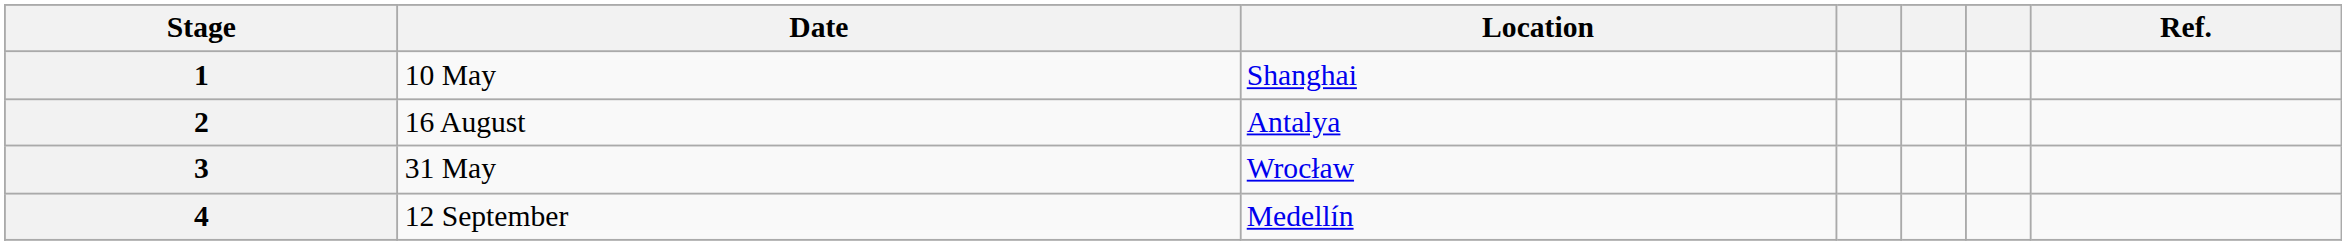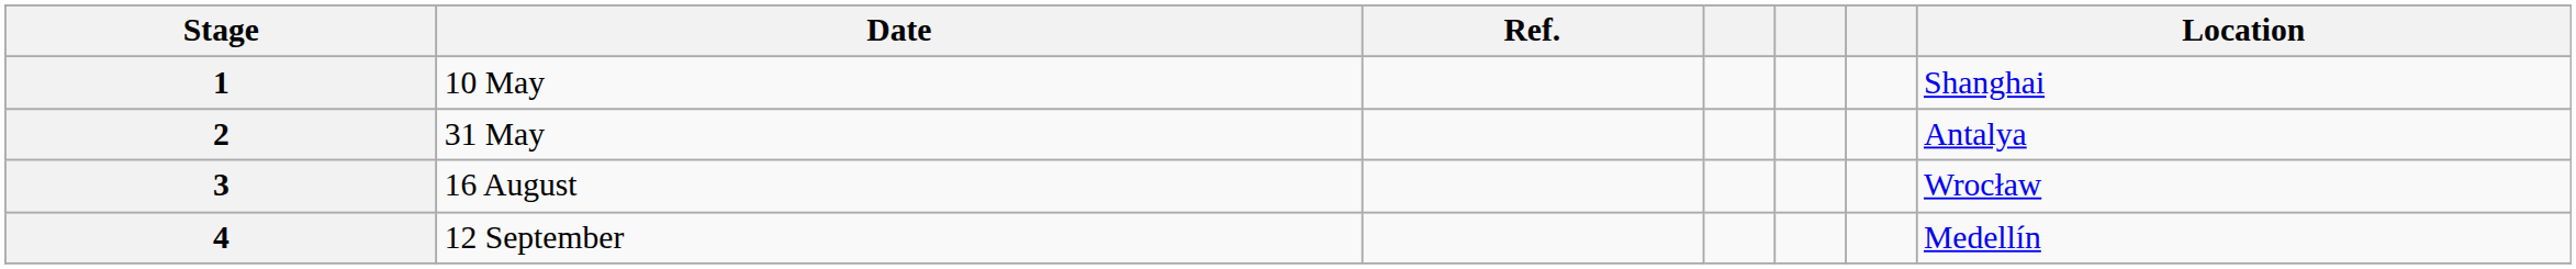 <table class="wikitable" style="width:100%">
 <tr>
 <th>Stage</th>
 <th>Date</th>
-<th>Location</th>
+<th>Ref.</th>
 <th></th>
 <th></th>
 <th></th>
-<th>Ref.</th>
+<th>Location</th>
 </tr>
 <tr>
 <th>1</th>
 <td>10 May</td>
-<td> <a href='#'>Shanghai</a></td>
 <td></td>
 <td></td>
 <td></td>
 <td></td>
+<td> <a href='#'>Shanghai</a></td>
 </tr>
 <tr>
 <th>2</th>
-<td>16 August</td>
-<td> <a href='#'>Antalya</a></td>
+<td>31 May</td>
 <td></td>
 <td></td>
 <td></td>
 <td></td>
+<td> <a href='#'>Antalya</a></td>
 </tr>
 <tr>
 <th>3</th>
-<td>31 May</td>
-<td> <a href='#'>Wrocław</a></td>
+<td>16 August</td>
 <td></td>
 <td></td>
 <td></td>
 <td></td>
+<td> <a href='#'>Wrocław</a></td>
 </tr>
 <tr>
 <th>4</th>
 <td>12 September</td>
-<td> <a href='#'>Medellín</a></td>
 <td></td>
 <td></td>
 <td></td>
 <td></td>
+<td> <a href='#'>Medellín</a></td>
 </tr>
 </table>
